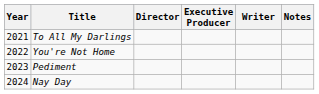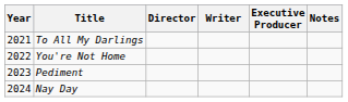 <table class="wikitable sortable">
 <tr style="background:#b0c4de; text-align:center;">
 <th>Year</th>
 <th>Title</th>
 <th width=60>Director</th>
+<th width=60>Writer</th>
 <th width=60>Executive Producer</th>
-<th width=60>Writer</th>
 <th scope="col" class="unsortable">Notes</th>
 </tr>
 <tr>
 <td>2021</td>
 <td><em>To All My Darlings</em></td>
 <td></td>
 <td></td>
 <td></td>
 <td></td>
 </tr>
 <tr>
 <td>2022</td>
 <td><em>You're Not Home</em></td>
 <td></td>
 <td></td>
 <td></td>
 <td></td>
 </tr>
 <tr>
 <td>2023</td>
 <td><em>Pediment</em></td>
 <td></td>
 <td></td>
 <td></td>
 <td></td>
 </tr>
 <tr>
 <td>2024</td>
 <td><em>Nay Day</em></td>
 <td></td>
 <td></td>
 <td></td>
 <td></td>
 </tr>
 </table>
